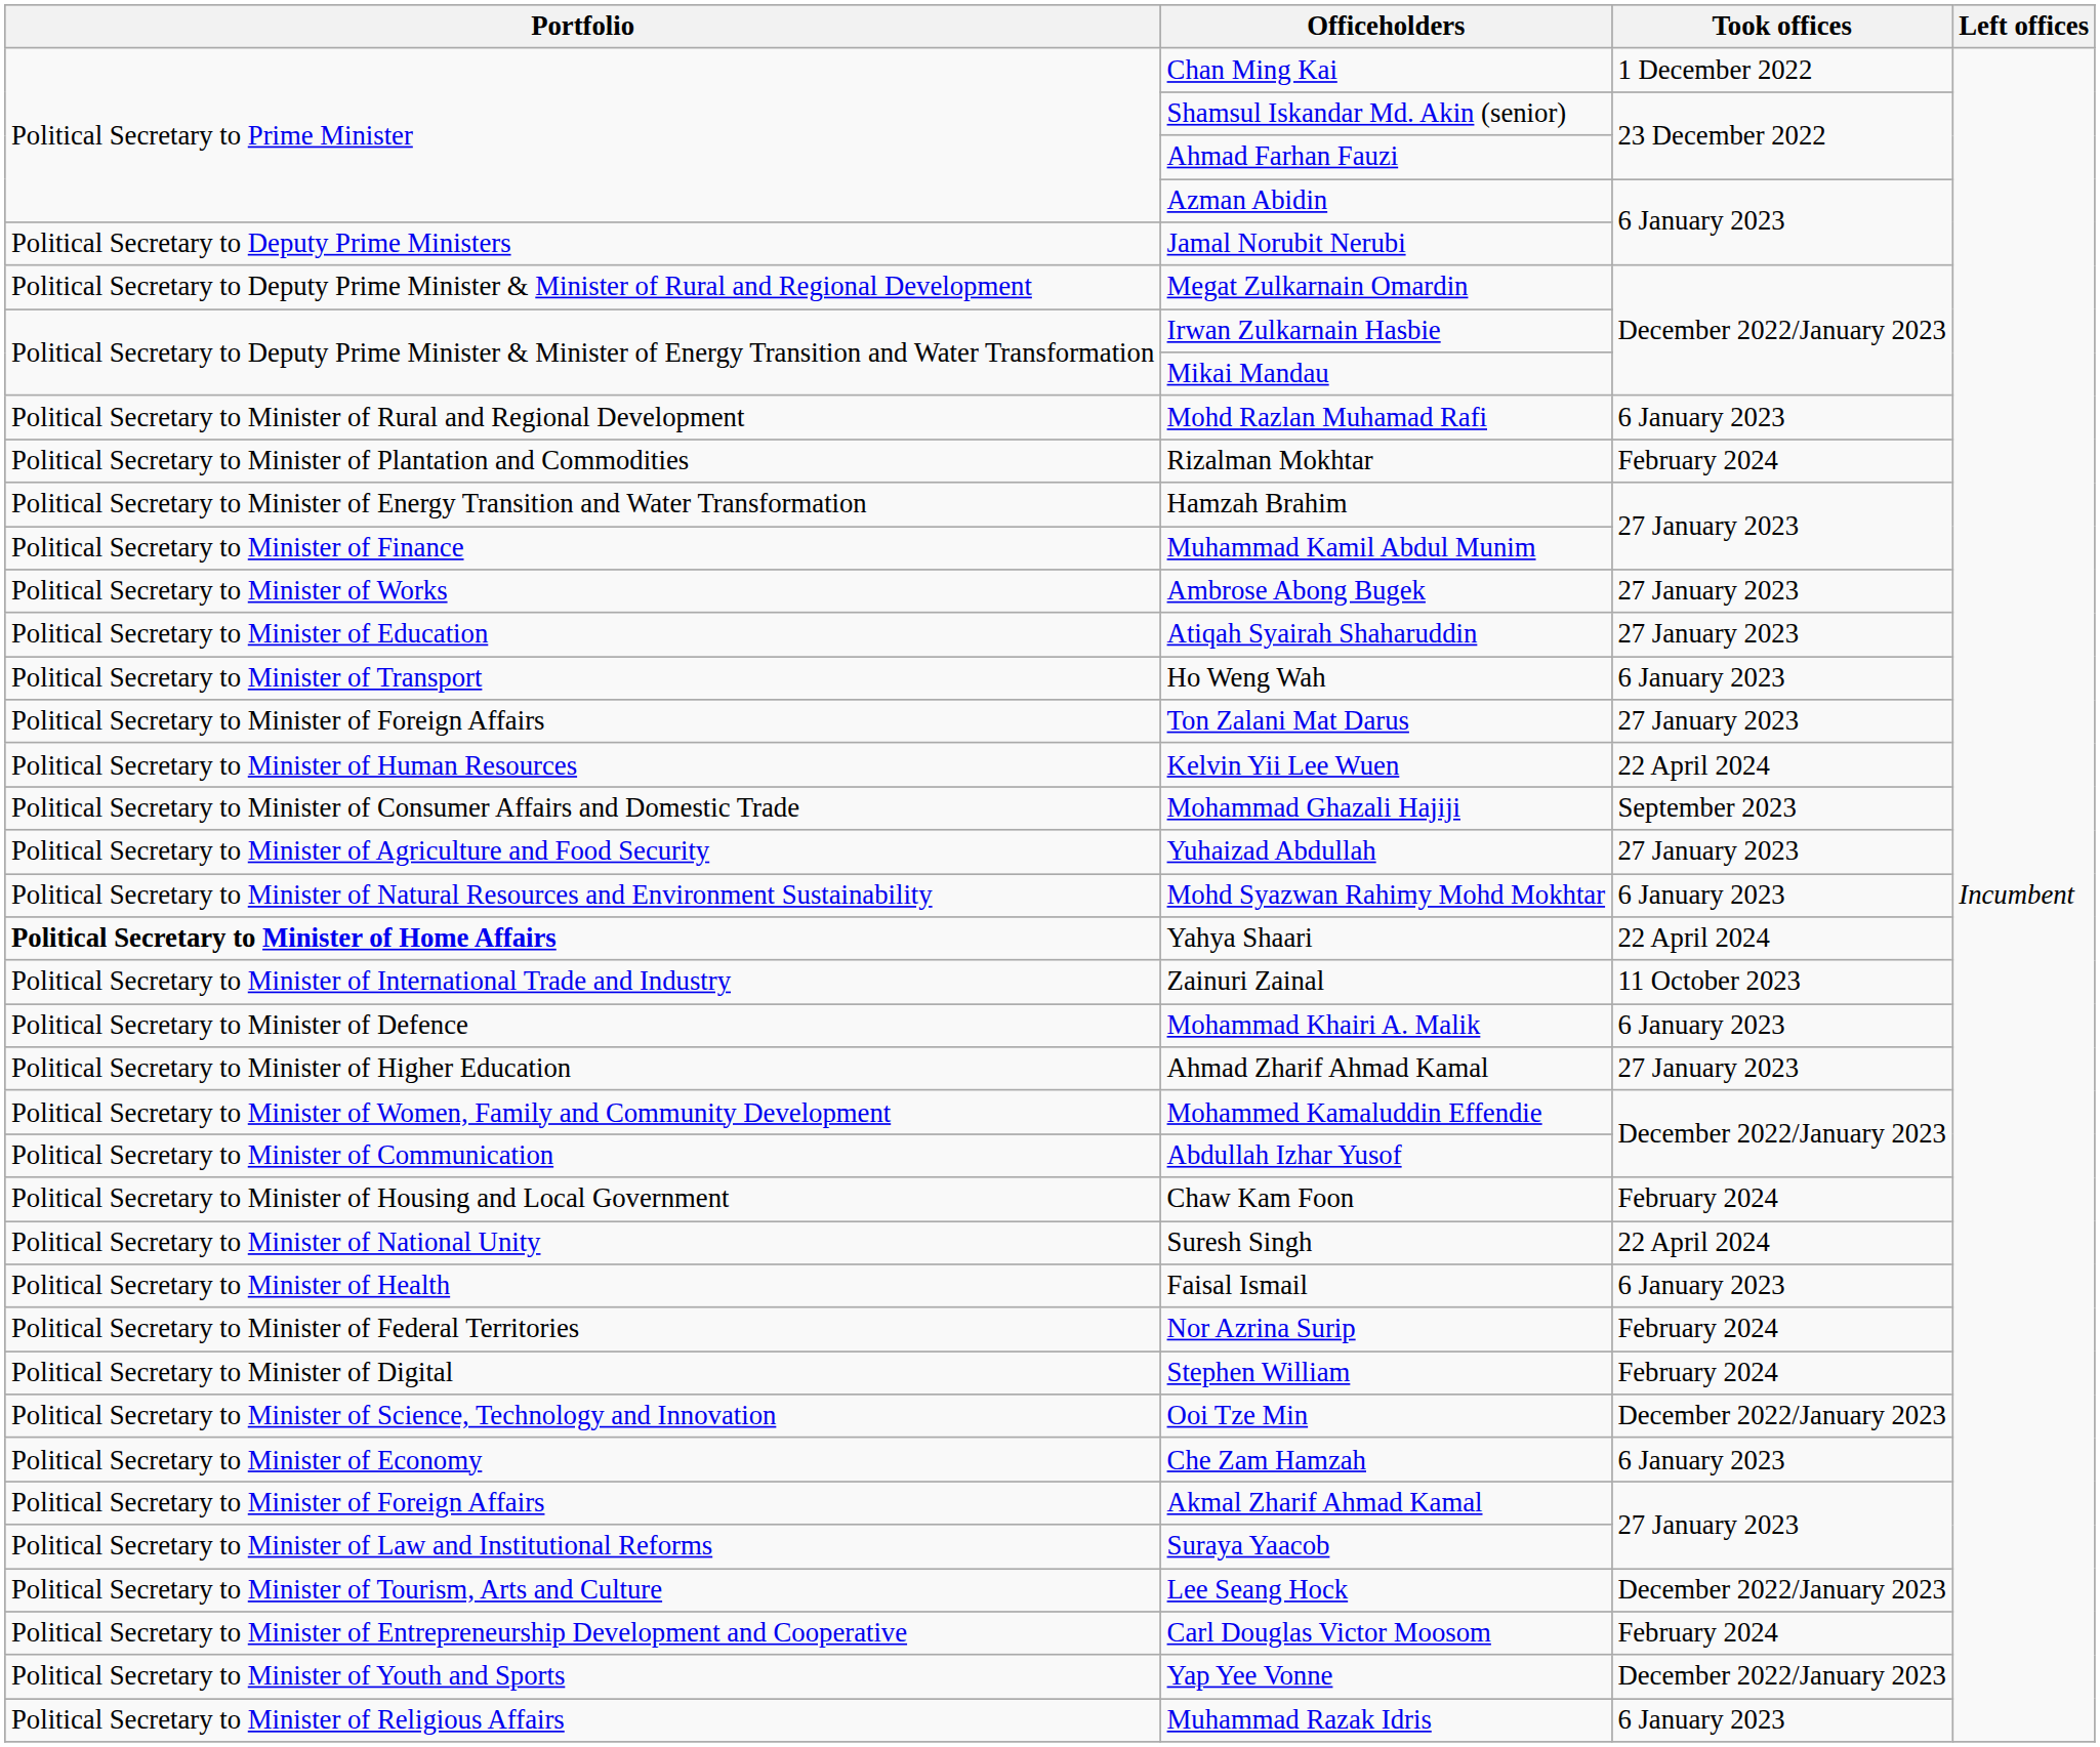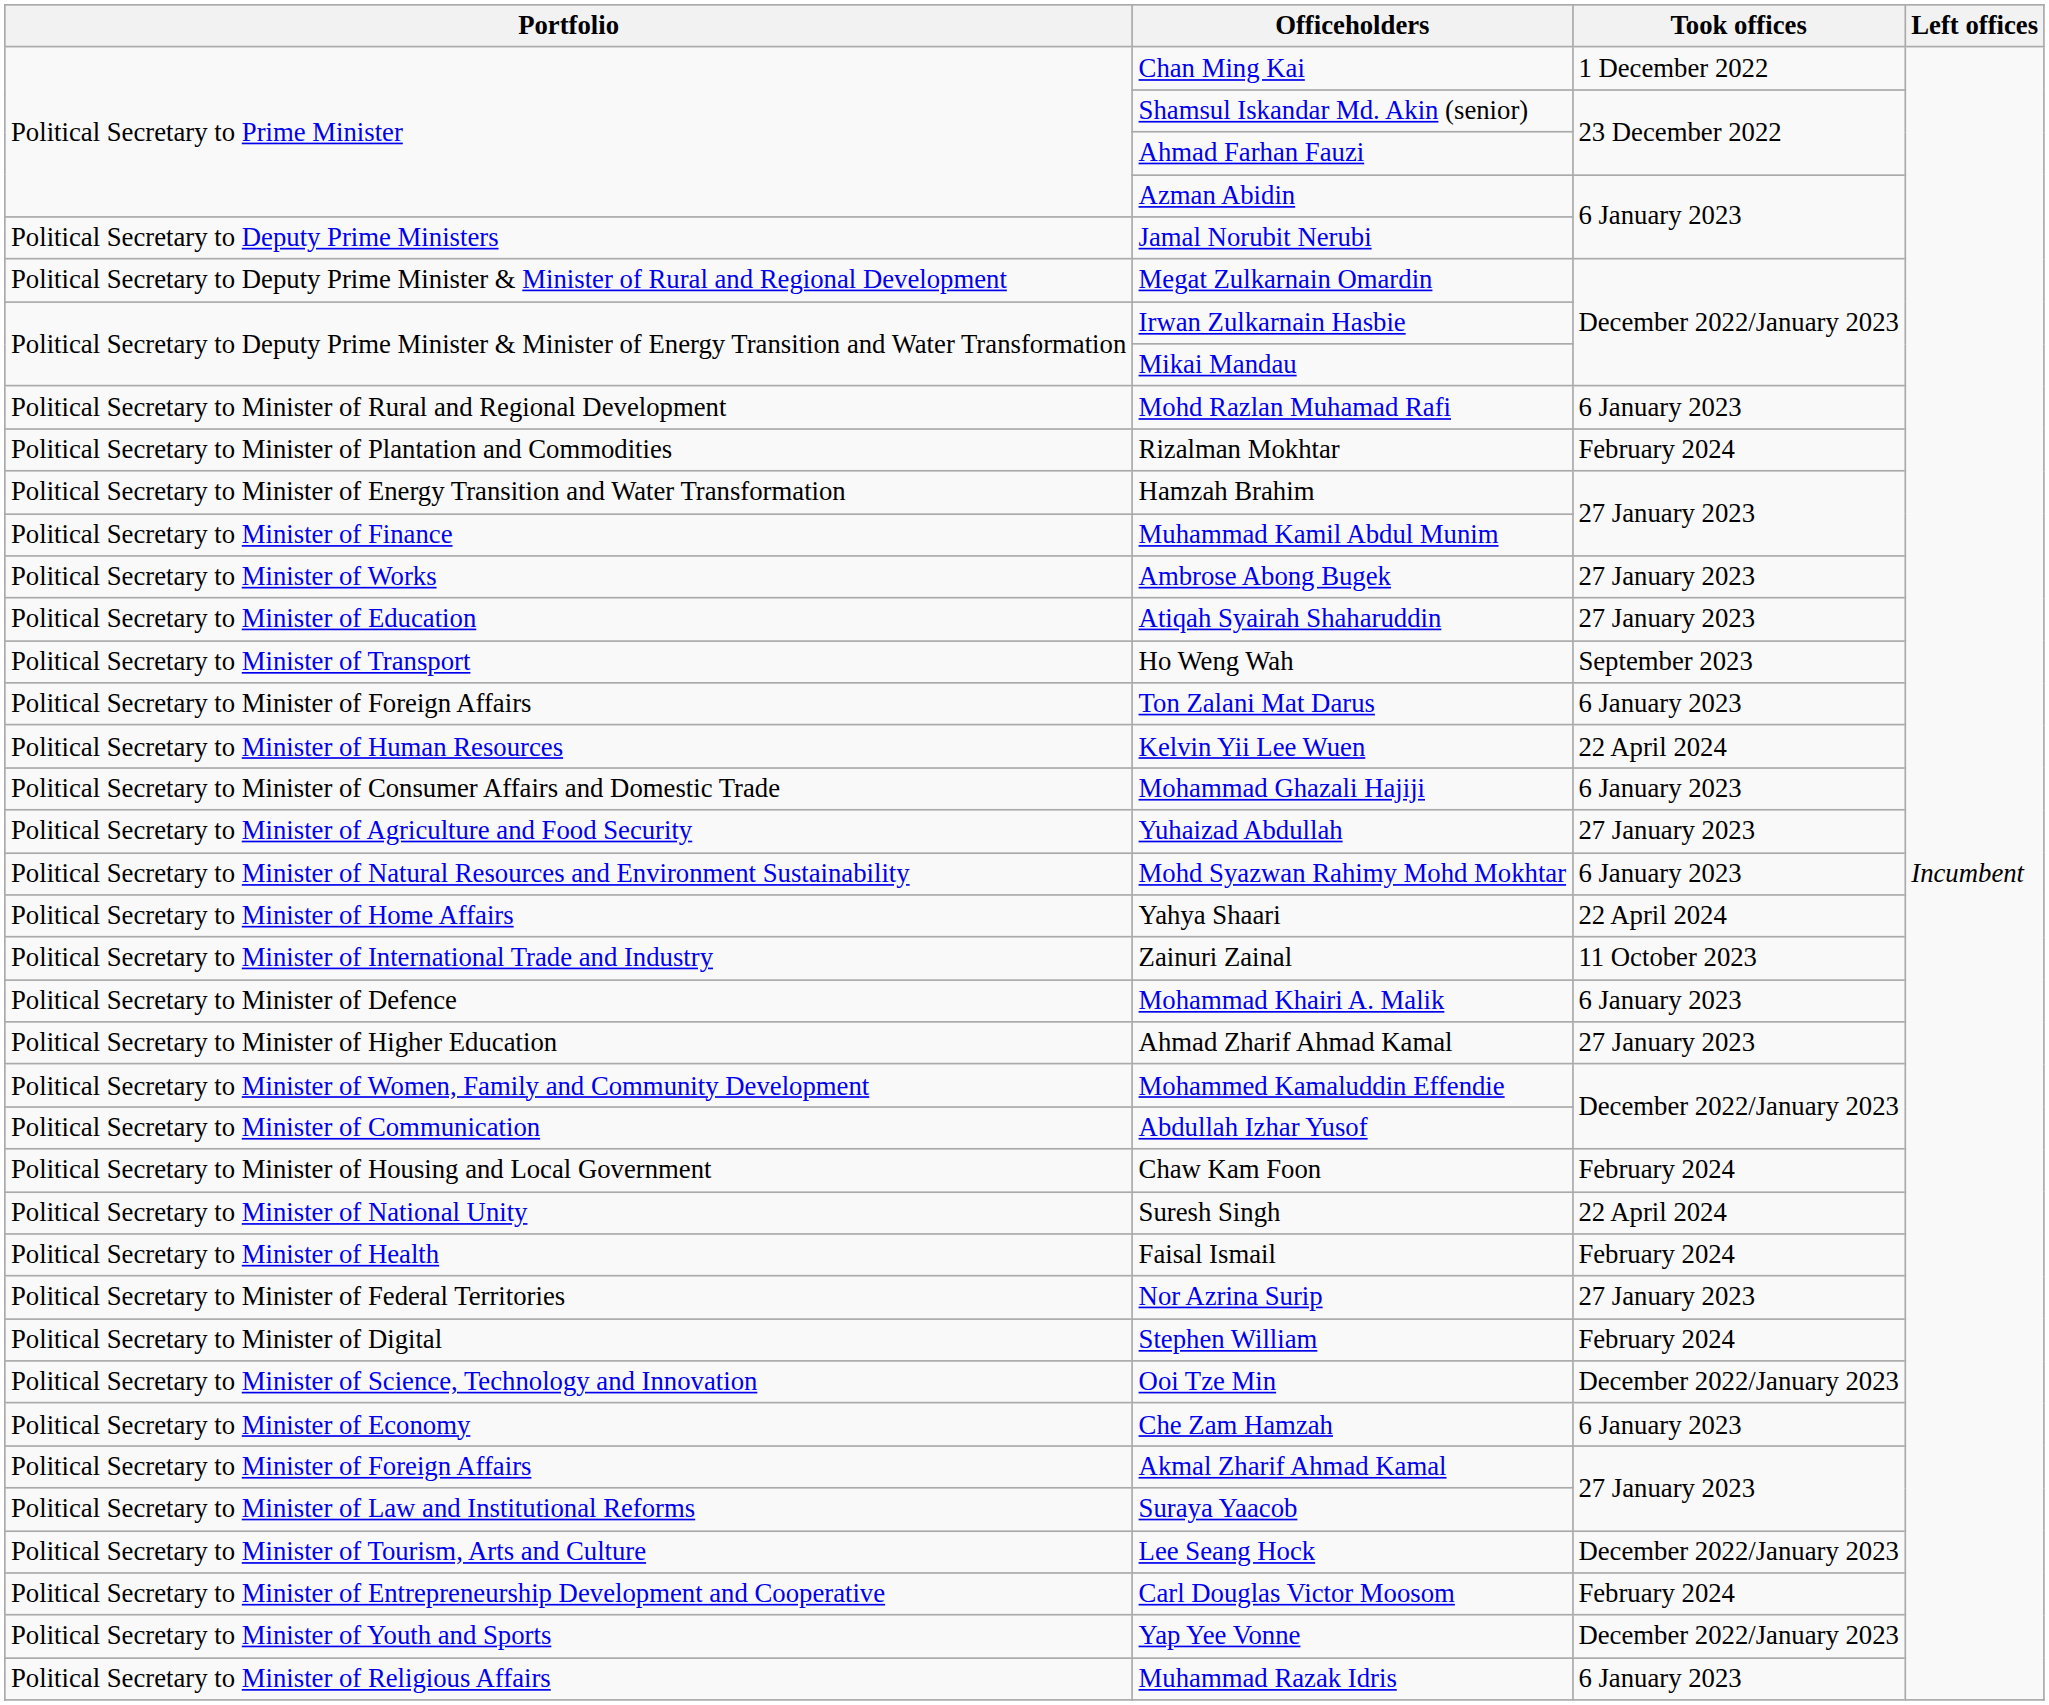 <table class="wikitable">
 <tr>
 <th>Portfolio</th>
 <th>Officeholders</th>
 <th>Took offices</th>
 <th>Left offices</th>
 </tr>
 <tr>
 <td rowspan="4">Political Secretary to <a href='#'>Prime Minister</a></td>
 <td><a href='#'>Chan Ming Kai</a></td>
 <td>1 December 2022</td>
 <td rowspan="40"><em>Incumbent</em></td>
 </tr>
 <tr>
 <td><a href='#'>Shamsul Iskandar Md. Akin</a> (senior)</td>
 <td rowspan="2">23 December 2022</td>
 </tr>
 <tr>
 <td><a href='#'>Ahmad Farhan Fauzi</a></td>
 </tr>
 <tr>
 <td><a href='#'>Azman Abidin</a></td>
 <td rowspan="2">6 January 2023</td>
 </tr>
 <tr>
 <td>Political Secretary to <a href='#'>Deputy Prime Ministers</a></td>
 <td><a href='#'>Jamal Norubit Nerubi</a></td>
 </tr>
 <tr>
 <td>Political Secretary to Deputy Prime Minister & <a href='#'>Minister of Rural and Regional Development</a></td>
 <td><a href='#'>Megat Zulkarnain Omardin</a></td>
 <td rowspan="3">December 2022/January 2023</td>
 </tr>
 <tr>
 <td rowspan="2">Political Secretary to Deputy Prime Minister & Minister of Energy Transition and Water Transformation</td>
 <td><a href='#'>Irwan Zulkarnain Hasbie</a></td>
 </tr>
 <tr>
 <td><a href='#'>Mikai Mandau</a></td>
 </tr>
 <tr>
 <td>Political Secretary to Minister of Rural and Regional Development</td>
 <td><a href='#'>Mohd Razlan Muhamad Rafi</a></td>
 <td>6 January 2023</td>
 </tr>
 <tr>
 <td>Political Secretary to Minister of Plantation and Commodities</td>
 <td>Rizalman Mokhtar</td>
 <td>February 2024</td>
 </tr>
 <tr>
 <td>Political Secretary to Minister of Energy Transition and Water Transformation</td>
 <td>Hamzah Brahim</td>
 <td rowspan="2">27 January 2023</td>
 </tr>
 <tr>
 <td>Political Secretary to <a href='#'>Minister of Finance</a></td>
 <td><a href='#'>Muhammad Kamil Abdul Munim</a></td>
 </tr>
 <tr>
 <td>Political Secretary to <a href='#'>Minister of Works</a></td>
 <td><a href='#'>Ambrose Abong Bugek</a></td>
 <td>27 January 2023</td>
 </tr>
 <tr>
 <td>Political Secretary to <a href='#'>Minister of Education</a></td>
 <td><a href='#'>Atiqah Syairah Shaharuddin</a></td>
 <td>27 January 2023</td>
 </tr>
 <tr>
 <td>Political Secretary to <a href='#'>Minister of Transport</a></td>
 <td>Ho Weng Wah</td>
-<td>6 January 2023</td>
+<td>September 2023</td>
 </tr>
 <tr>
 <td>Political Secretary to Minister of Foreign Affairs</td>
 <td><a href='#'>Ton Zalani Mat Darus</a></td>
-<td>27 January 2023</td>
+<td>6 January 2023</td>
 </tr>
 <tr>
 <td>Political Secretary to <a href='#'>Minister of Human Resources</a></td>
 <td><a href='#'>Kelvin Yii Lee Wuen</a></td>
 <td>22 April 2024</td>
 </tr>
 <tr>
 <td>Political Secretary to Minister of Consumer Affairs and Domestic Trade</td>
 <td><a href='#'>Mohammad Ghazali Hajiji</a></td>
-<td>September 2023</td>
+<td>6 January 2023</td>
 </tr>
 <tr>
 <td>Political Secretary to <a href='#'>Minister of Agriculture and Food Security</a></td>
 <td><a href='#'>Yuhaizad Abdullah</a></td>
 <td>27 January 2023</td>
 </tr>
 <tr>
 <td>Political Secretary to <a href='#'>Minister of Natural Resources and Environment Sustainability</a></td>
 <td><a href='#'>Mohd Syazwan Rahimy Mohd Mokhtar</a></td>
 <td>6 January 2023</td>
 </tr>
 <tr>
-<td><strong>Political Secretary to <a href='#'>Minister of Home Affairs</a></strong></td>
+<td>Political Secretary to <a href='#'>Minister of Home Affairs</a></td>
 <td>Yahya Shaari</td>
 <td>22 April 2024</td>
 </tr>
 <tr>
 <td>Political Secretary to <a href='#'>Minister of International Trade and Industry</a></td>
 <td>Zainuri Zainal</td>
 <td>11 October 2023</td>
 </tr>
 <tr>
 <td>Political Secretary to Minister of Defence</td>
 <td><a href='#'>Mohammad Khairi A. Malik</a></td>
 <td>6 January 2023</td>
 </tr>
 <tr>
 <td>Political Secretary to Minister of Higher Education</td>
 <td>Ahmad Zharif Ahmad Kamal</td>
 <td>27 January 2023</td>
 </tr>
 <tr>
 <td>Political Secretary to <a href='#'>Minister of Women, Family and Community Development</a></td>
 <td><a href='#'>Mohammed Kamaluddin Effendie</a></td>
 <td rowspan="2">December 2022/January 2023</td>
 </tr>
 <tr>
 <td>Political Secretary to <a href='#'>Minister of Communication</a></td>
 <td><a href='#'>Abdullah Izhar Yusof</a></td>
 </tr>
 <tr>
 <td>Political Secretary to Minister of Housing and Local Government</td>
 <td>Chaw Kam Foon</td>
 <td>February 2024</td>
 </tr>
 <tr>
 <td>Political Secretary to <a href='#'>Minister of National Unity</a></td>
 <td>Suresh Singh</td>
 <td>22 April 2024</td>
 </tr>
 <tr>
 <td>Political Secretary to <a href='#'>Minister of Health</a></td>
 <td>Faisal Ismail</td>
-<td>6 January 2023</td>
+<td>February 2024</td>
 </tr>
 <tr>
 <td>Political Secretary to Minister of Federal Territories</td>
 <td><a href='#'>Nor Azrina Surip</a></td>
-<td>February 2024</td>
+<td>27 January 2023</td>
 </tr>
 <tr>
 <td>Political Secretary to Minister of Digital</td>
 <td><a href='#'>Stephen William</a></td>
 <td>February 2024</td>
 </tr>
 <tr>
 <td>Political Secretary to <a href='#'>Minister of Science, Technology and Innovation</a></td>
 <td><a href='#'>Ooi Tze Min</a></td>
 <td>December 2022/January 2023</td>
 </tr>
 <tr>
 <td>Political Secretary to <a href='#'>Minister of Economy</a></td>
 <td><a href='#'>Che Zam Hamzah</a></td>
 <td>6 January 2023</td>
 </tr>
 <tr>
 <td>Political Secretary to <a href='#'>Minister of Foreign Affairs</a></td>
 <td><a href='#'>Akmal Zharif Ahmad Kamal</a></td>
 <td rowspan="2">27 January 2023</td>
 </tr>
 <tr>
 <td>Political Secretary to <a href='#'>Minister of Law and Institutional Reforms</a></td>
 <td><a href='#'>Suraya Yaacob</a></td>
 </tr>
 <tr>
 <td>Political Secretary to <a href='#'>Minister of Tourism, Arts and Culture</a></td>
 <td><a href='#'>Lee Seang Hock</a></td>
 <td>December 2022/January 2023</td>
 </tr>
 <tr>
 <td>Political Secretary to <a href='#'>Minister of Entrepreneurship Development and Cooperative</a></td>
 <td><a href='#'>Carl Douglas Victor Moosom</a></td>
 <td>February 2024</td>
 </tr>
 <tr>
 <td>Political Secretary to <a href='#'>Minister of Youth and Sports</a></td>
 <td><a href='#'>Yap Yee Vonne</a></td>
 <td>December 2022/January 2023</td>
 </tr>
 <tr>
 <td>Political Secretary to <a href='#'>Minister of Religious Affairs</a></td>
 <td><a href='#'>Muhammad Razak Idris</a></td>
 <td>6 January 2023</td>
 </tr>
 </table>
